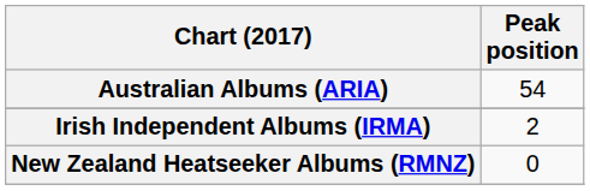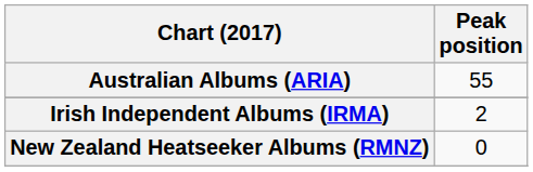 <table class="wikitable sortable plainrowheaders" style="text-align:center">
 <tr>
 <th scope="col">Chart (2017)</th>
 <th scope="col">Peak<br>position</th>
 </tr>
 <tr>
 <th scope="row">Australian Albums (<a href='#'>ARIA</a>)</th>
-<td>54</td>
+<td>55</td>
 </tr>
 <tr>
 </tr>
 <tr>
 </tr>
 <tr>
 </tr>
 <tr>
 <th scope="row">Irish Independent Albums (<a href='#'>IRMA</a>)</th>
 <td>2</td>
 </tr>
 <tr>
 <th scope="row">New Zealand Heatseeker Albums (<a href='#'>RMNZ</a>)</th>
 <td>0</td>
 </tr>
 <tr>
 </tr>
 <tr>
 </tr>
 <tr>
 </tr>
 <tr>
 </tr>
 <tr>
 </tr>
 <tr>
 </tr>
 <tr>
 </tr>
 <tr>
 </tr>
 </table>
